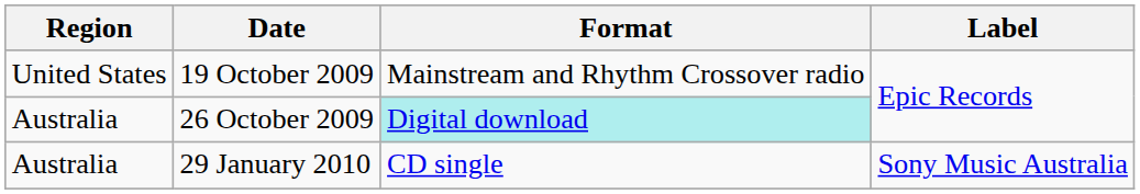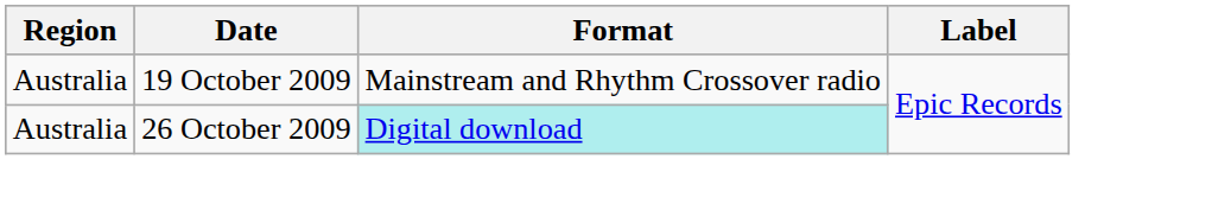 <table class=wikitable>
 <tr>
 <th>Region</th>
 <th>Date</th>
 <th>Format</th>
 <th>Label</th>
 </tr>
 <tr>
-<td>United States</td>
+<td>Australia</td>
 <td>19 October 2009</td>
 <td>Mainstream and Rhythm Crossover radio</td>
 <td rowspan="2"><a href='#'>Epic Records</a></td>
 </tr>
 <tr>
 <td>Australia</td>
 <td>26 October 2009</td>
 <td style="background: paleturquoise;"><a href='#'>Digital download</a></td>
 </tr>
-<tr>
-<td>Australia</td>
-<td>29 January 2010</td>
-<td><a href='#'>CD single</a></td>
-<td><a href='#'>Sony Music Australia</a></td>
-</tr>
 </table>
